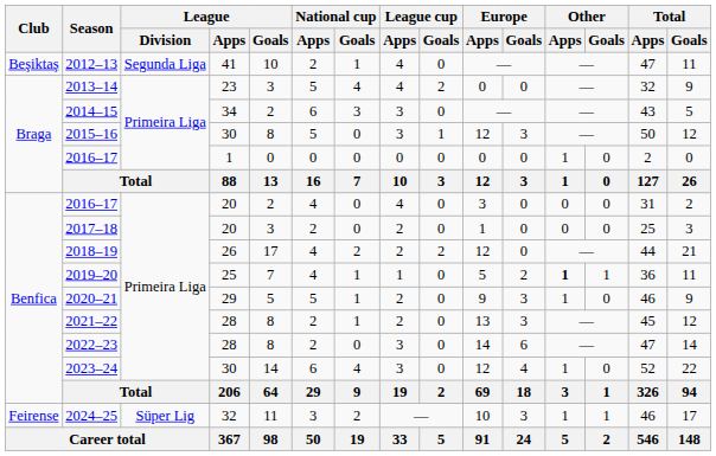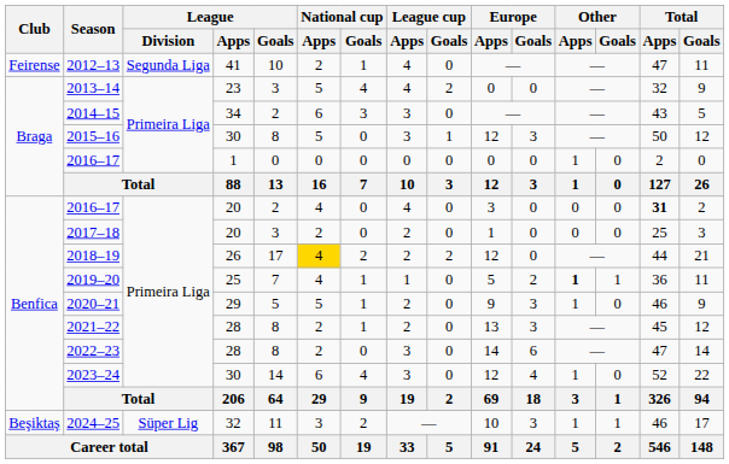 <table class="wikitable" style="text-align: center;">
 <tr>
 <th rowspan="2">Club</th>
 <th rowspan="2">Season</th>
 <th colspan="3">League</th>
 <th colspan="2">National cup</th>
 <th colspan="2">League cup</th>
 <th colspan="2">Europe</th>
 <th colspan="2">Other</th>
 <th colspan="2">Total</th>
 </tr>
 <tr>
 <th>Division</th>
 <th>Apps</th>
 <th>Goals</th>
 <th>Apps</th>
 <th>Goals</th>
 <th>Apps</th>
 <th>Goals</th>
 <th>Apps</th>
 <th>Goals</th>
 <th>Apps</th>
 <th>Goals</th>
 <th>Apps</th>
 <th>Goals</th>
 </tr>
 <tr>
-<td><a href='#'>Beşiktaş</a></td>
+<td><a href='#'>Feirense</a></td>
 <td><a href='#'>2012–13</a></td>
 <td><a href='#'>Segunda Liga</a></td>
 <td>41</td>
 <td>10</td>
 <td>2</td>
 <td>1</td>
 <td>4</td>
 <td>0</td>
 <td colspan="2">—</td>
 <td colspan="2">—</td>
 <td>47</td>
 <td>11</td>
 </tr>
 <tr>
 <td rowspan="5"><a href='#'>Braga</a></td>
 <td><a href='#'>2013–14</a></td>
 <td rowspan="4"><a href='#'>Primeira Liga</a></td>
 <td>23</td>
 <td>3</td>
 <td>5</td>
 <td>4</td>
 <td>4</td>
 <td>2</td>
 <td>0</td>
 <td>0</td>
 <td colspan="2">—</td>
 <td>32</td>
 <td>9</td>
 </tr>
 <tr>
 <td><a href='#'>2014–15</a></td>
 <td>34</td>
 <td>2</td>
 <td>6</td>
 <td>3</td>
 <td>3</td>
 <td>0</td>
 <td colspan="2">—</td>
 <td colspan="2">—</td>
 <td>43</td>
 <td>5</td>
 </tr>
 <tr>
 <td><a href='#'>2015–16</a></td>
 <td>30</td>
 <td>8</td>
 <td>5</td>
 <td>0</td>
 <td>3</td>
 <td>1</td>
 <td>12</td>
 <td>3</td>
 <td colspan="2">—</td>
 <td>50</td>
 <td>12</td>
 </tr>
 <tr>
 <td><a href='#'>2016–17</a></td>
 <td>1</td>
 <td>0</td>
 <td>0</td>
 <td>0</td>
 <td>0</td>
 <td>0</td>
 <td>0</td>
 <td>0</td>
 <td>1</td>
 <td>0</td>
 <td>2</td>
 <td>0</td>
 </tr>
 <tr>
 <th colspan="2">Total</th>
 <th>88</th>
 <th>13</th>
 <th>16</th>
 <th>7</th>
 <th>10</th>
 <th>3</th>
 <th>12</th>
 <th>3</th>
 <th>1</th>
 <th>0</th>
 <th>127</th>
 <th>26</th>
 </tr>
 <tr>
 <td rowspan="9"><a href='#'>Benfica</a></td>
 <td><a href='#'>2016–17</a></td>
 <td rowspan="8">Primeira Liga</td>
 <td>20</td>
 <td>2</td>
 <td>4</td>
 <td>0</td>
 <td>4</td>
 <td>0</td>
 <td>3</td>
 <td>0</td>
 <td>0</td>
 <td>0</td>
-<td>31</td>
+<td><strong>31</strong></td>
 <td>2</td>
 </tr>
 <tr>
 <td><a href='#'>2017–18</a></td>
 <td>20</td>
 <td>3</td>
 <td>2</td>
 <td>0</td>
 <td>2</td>
 <td>0</td>
 <td>1</td>
 <td>0</td>
 <td>0</td>
 <td>0</td>
 <td>25</td>
 <td>3</td>
 </tr>
 <tr>
 <td><a href='#'>2018–19</a></td>
 <td>26</td>
 <td>17</td>
-<td>4</td>
+<td style="background: gold;">4</td>
 <td>2</td>
 <td>2</td>
 <td>2</td>
 <td>12</td>
 <td>0</td>
 <td colspan="2">—</td>
 <td>44</td>
 <td>21</td>
 </tr>
 <tr>
 <td><a href='#'>2019–20</a></td>
 <td>25</td>
 <td>7</td>
 <td>4</td>
 <td>1</td>
 <td>1</td>
 <td>0</td>
 <td>5</td>
 <td>2</td>
 <td><strong>1</strong></td>
 <td>1</td>
 <td>36</td>
 <td>11</td>
 </tr>
 <tr>
 <td><a href='#'>2020–21</a></td>
 <td>29</td>
 <td>5</td>
 <td>5</td>
 <td>1</td>
 <td>2</td>
 <td>0</td>
 <td>9</td>
 <td>3</td>
 <td>1</td>
 <td>0</td>
 <td>46</td>
 <td>9</td>
 </tr>
 <tr>
 <td><a href='#'>2021–22</a></td>
 <td>28</td>
 <td>8</td>
 <td>2</td>
 <td>1</td>
 <td>2</td>
 <td>0</td>
 <td>13</td>
 <td>3</td>
 <td colspan="2">—</td>
 <td>45</td>
 <td>12</td>
 </tr>
 <tr>
 <td><a href='#'>2022–23</a></td>
 <td>28</td>
 <td>8</td>
 <td>2</td>
 <td>0</td>
 <td>3</td>
 <td>0</td>
 <td>14</td>
 <td>6</td>
 <td colspan="2">—</td>
 <td>47</td>
 <td>14</td>
 </tr>
 <tr>
 <td><a href='#'>2023–24</a></td>
 <td>30</td>
 <td>14</td>
 <td>6</td>
 <td>4</td>
 <td>3</td>
 <td>0</td>
 <td>12</td>
 <td>4</td>
 <td>1</td>
 <td>0</td>
 <td>52</td>
 <td>22</td>
 </tr>
 <tr>
 <th colspan="2">Total</th>
 <th>206</th>
 <th>64</th>
 <th>29</th>
 <th>9</th>
 <th>19</th>
 <th>2</th>
 <th>69</th>
 <th>18</th>
 <th>3</th>
 <th>1</th>
 <th>326</th>
 <th>94</th>
 </tr>
 <tr>
-<td><a href='#'>Feirense</a></td>
+<td><a href='#'>Beşiktaş</a></td>
 <td><a href='#'>2024–25</a></td>
 <td><a href='#'>Süper Lig</a></td>
 <td>32</td>
 <td>11</td>
 <td>3</td>
 <td>2</td>
 <td colspan="2">—</td>
 <td>10</td>
 <td>3</td>
 <td>1</td>
 <td>1</td>
 <td>46</td>
 <td>17</td>
 </tr>
 <tr>
 <th colspan="3">Career total</th>
 <th>367</th>
 <th>98</th>
 <th>50</th>
 <th>19</th>
 <th>33</th>
 <th>5</th>
 <th>91</th>
 <th>24</th>
 <th>5</th>
 <th>2</th>
 <th>546</th>
 <th>148</th>
 </tr>
 </table>
